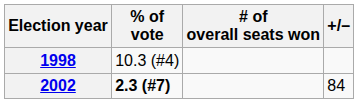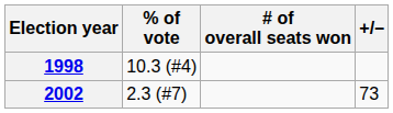 <table class=wikitable>
 <tr>
 <th>Election year</th>
 <th>% of<br>vote</th>
 <th># of<br>overall seats won</th>
 <th>+/–</th>
 </tr>
 <tr>
 <th><a href='#'>1998</a></th>
 <td>10.3 (#4)</td>
 <td></td>
 <td></td>
 </tr>
 <tr>
 <th><a href='#'>2002</a></th>
-<td><strong>2.3 (#7)</strong></td>
+<td>2.3 (#7)</td>
 <td></td>
-<td> 84</td>
+<td> 73</td>
 </tr>
 <tr>
 </tr>
 </table>
